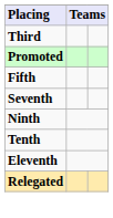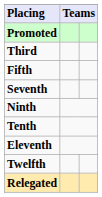 <table class=wikitable>
 <tr>
 </tr>
 <tr style="background: #E6E6FA;">
 <td><strong>Placing</strong></td>
 <td colspan="2" style="text-align:center"><strong>Teams</strong></td>
 </tr>
+<tr style="background: #ccffcc;">
+<td><strong>Promoted</strong></td>
+<td><strong></strong></td>
+<td><strong></strong></td>
+</tr>
 <tr>
 <td><strong>Third</strong></td>
 <td></td>
 <td></td>
-</tr>
-<tr style="background: #ccffcc;">
-<td><strong>Promoted</strong></td>
-<td><strong></strong></td>
-<td><strong></strong></td>
 </tr>
 <tr>
 <td><strong>Fifth</strong></td>
 <td></td>
 <td></td>
 </tr>
 <tr>
 <td><strong>Seventh</strong></td>
 <td></td>
 <td></td>
 </tr>
 <tr>
 <td><strong>Ninth</strong></td>
 <td colspan=2></td>
 </tr>
 <tr>
 <td><strong>Tenth</strong></td>
 <td colspan=2></td>
 </tr>
 <tr>
 <td><strong>Eleventh</strong></td>
 <td colspan=2></td>
 </tr>
+<tr>
+<td><strong>Twelfth</strong></td>
+<td></td>
+<td></td>
+</tr>
 <tr style="background: #ffebad;">
 <td><strong>Relegated</strong></td>
 <td></td>
 <td></td>
 </tr>
 </table>
